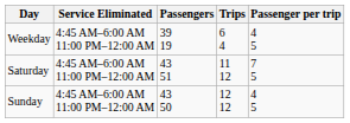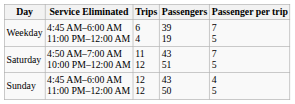 <table class="wikitable">
 <tr>
 <th>Day</th>
 <th>Service Eliminated</th>
+<th>Trips</th>
 <th>Passengers</th>
-<th>Trips</th>
 <th>Passenger per trip</th>
 </tr>
 <tr>
 <td>Weekday</td>
 <td>4:45 AM–6:00 AM<br>11:00 PM–12:00 AM</td>
+<td>6<br>4</td>
 <td>39<br>19</td>
-<td>6<br>4</td>
-<td>4<br>5</td>
+<td>7<br>5</td>
 </tr>
 <tr>
 <td>Saturday</td>
-<td>4:45 AM–6:00 AM<br>11:00 PM–12:00 AM</td>
+<td>4:50 AM–7:00 AM<br>10:00 PM–12:00 AM</td>
+<td>11<br>12</td>
 <td>43<br>51</td>
-<td>11<br>12</td>
 <td>7<br>5</td>
 </tr>
 <tr>
 <td>Sunday</td>
 <td>4:45 AM–6:00 AM<br>11:00 PM–12:00 AM</td>
+<td>12<br>12</td>
 <td>43<br>50</td>
-<td>12<br>12</td>
 <td>4<br>5</td>
 </tr>
 </table>
